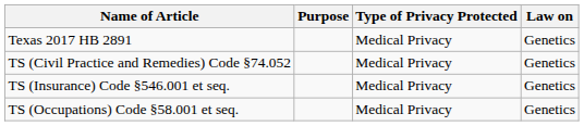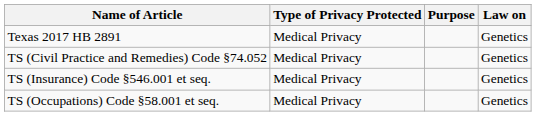 <table class="wikitable">
 <tr>
 <th>Name of Article</th>
+<th>Type of Privacy Protected</th>
 <th>Purpose</th>
-<th>Type of Privacy Protected</th>
 <th>Law on</th>
 </tr>
 <tr>
 <td>Texas 2017 HB 2891</td>
+<td>Medical Privacy</td>
 <td></td>
-<td>Medical Privacy</td>
 <td>Genetics</td>
 </tr>
 <tr>
 <td>TS (Civil Practice and Remedies) Code §74.052</td>
+<td>Medical Privacy</td>
 <td></td>
-<td>Medical Privacy</td>
 <td>Genetics</td>
 </tr>
 <tr>
 <td>TS (Insurance) Code §546.001 et seq.</td>
+<td>Medical Privacy</td>
 <td></td>
-<td>Medical Privacy</td>
 <td>Genetics</td>
 </tr>
 <tr>
 <td>TS (Occupations) Code §58.001 et seq.</td>
+<td>Medical Privacy</td>
 <td></td>
-<td>Medical Privacy</td>
 <td>Genetics</td>
 </tr>
 </table>
